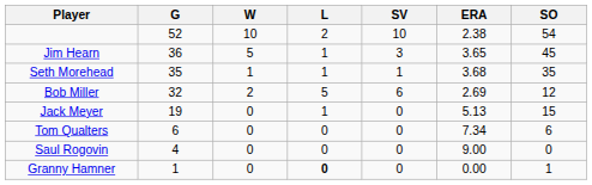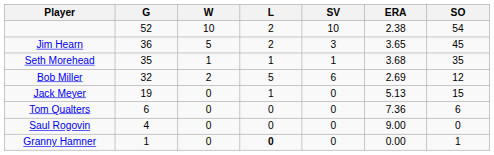 <table class="wikitable sortable">
 <tr>
 <th bgcolor="#DDDDFF" width="16%">Player</th>
 <th bgcolor="#DDDDFF" width="9%">G</th>
 <th bgcolor="#DDDDFF" width="9%">W</th>
 <th bgcolor="#DDDDFF" width="9%">L</th>
 <th bgcolor="#DDDDFF" width="9%">SV</th>
 <th bgcolor="#DDDDFF" width="9%">ERA</th>
 <th bgcolor="#DDDDFF" width="9%">SO</th>
 </tr>
 <tr align="center">
 <td></td>
 <td>52</td>
 <td>10</td>
 <td>2</td>
 <td>10</td>
 <td>2.38</td>
 <td>54</td>
 </tr>
 <tr align="center">
 <td><a href='#'>Jim Hearn</a></td>
 <td>36</td>
 <td>5</td>
-<td>1</td>
+<td>2</td>
 <td>3</td>
 <td>3.65</td>
 <td>45</td>
 </tr>
 <tr align=center>
 <td><a href='#'>Seth Morehead</a></td>
 <td>35</td>
 <td>1</td>
 <td>1</td>
 <td>1</td>
 <td>3.68</td>
 <td>35</td>
 </tr>
 <tr align=center>
 <td><a href='#'>Bob Miller</a></td>
 <td>32</td>
 <td>2</td>
 <td>5</td>
 <td>6</td>
 <td>2.69</td>
 <td>12</td>
 </tr>
 <tr align=center>
 <td><a href='#'>Jack Meyer</a></td>
 <td>19</td>
 <td>0</td>
 <td>1</td>
 <td>0</td>
 <td>5.13</td>
 <td>15</td>
 </tr>
 <tr align=center>
 <td><a href='#'>Tom Qualters</a></td>
 <td>6</td>
 <td>0</td>
 <td>0</td>
 <td>0</td>
-<td>7.34</td>
+<td>7.36</td>
 <td>6</td>
 </tr>
 <tr align=center>
 <td><a href='#'>Saul Rogovin</a></td>
 <td>4</td>
 <td>0</td>
 <td>0</td>
 <td>0</td>
 <td>9.00</td>
 <td>0</td>
 </tr>
 <tr align=center>
 <td><a href='#'>Granny Hamner</a></td>
 <td>1</td>
 <td>0</td>
 <td><strong>0</strong></td>
 <td>0</td>
 <td>0.00</td>
 <td>1</td>
 </tr>
 </table>
